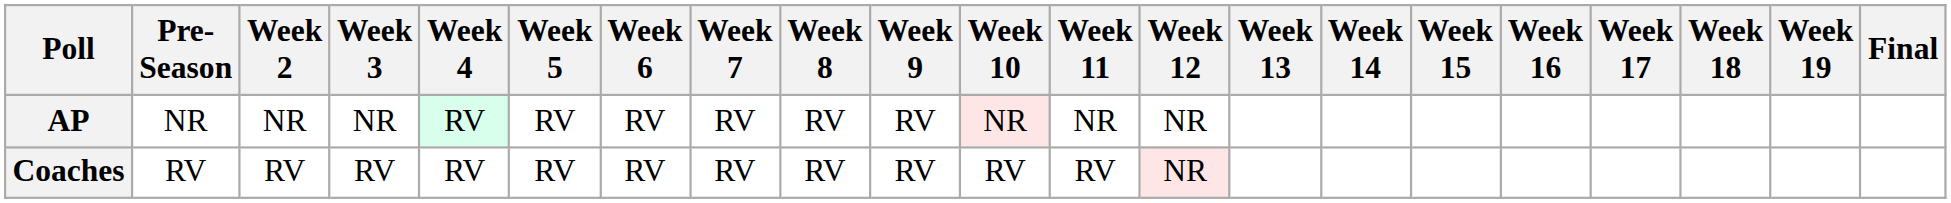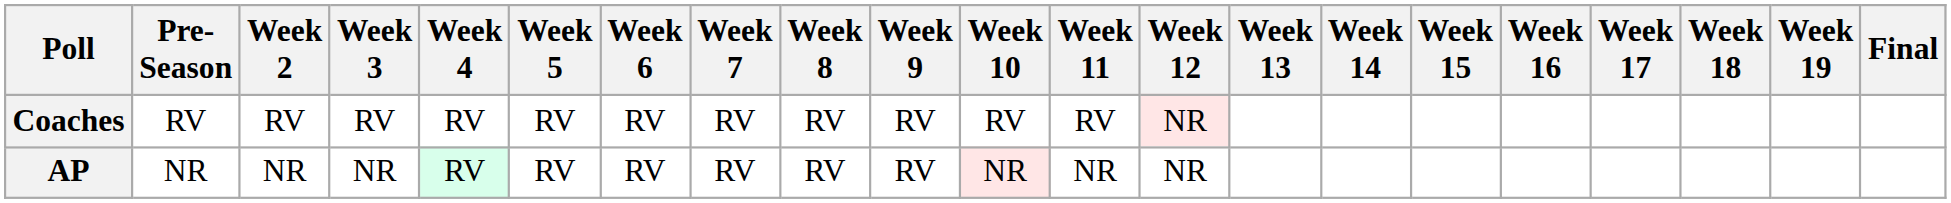 <table class="wikitable" style="white-space:nowrap;font-size:90%">
 <tr>
 <th>Poll</th>
 <th>Pre-<br>Season</th>
 <th>Week<br>2</th>
 <th>Week<br>3</th>
 <th>Week<br>4</th>
 <th>Week<br>5</th>
 <th>Week<br>6</th>
 <th>Week<br>7</th>
 <th>Week<br>8</th>
 <th>Week<br>9</th>
 <th>Week<br>10</th>
 <th>Week<br>11</th>
 <th>Week<br>12</th>
 <th>Week<br>13</th>
 <th>Week<br>14</th>
 <th>Week<br>15</th>
 <th>Week<br>16</th>
 <th>Week<br>17</th>
 <th>Week<br>18</th>
 <th>Week<br>19</th>
 <th>Final</th>
 </tr>
 <tr style="text-align:center;">
+<th>Coaches</th>
+<td style="background:#FFF;">RV</td>
+<td style="background:#FFF;">RV</td>
+<td style="background:#FFF;">RV</td>
+<td style="background:#FFF;">RV</td>
+<td style="background:#FFF;">RV</td>
+<td style="background:#FFF;">RV</td>
+<td style="background:#FFF;">RV</td>
+<td style="background:#FFF;">RV</td>
+<td style="background:#FFF;">RV</td>
+<td style="background:#FFF;">RV</td>
+<td style="background:#FFF;">RV</td>
+<td style="background:#FFE6E6;">NR</td>
+<td style="background:#FFF;"></td>
+<td style="background:#FFF;"></td>
+<td style="background:#FFF;"></td>
+<td style="background:#FFF;"></td>
+<td style="background:#FFF;"></td>
+<td style="background:#FFF;"></td>
+<td style="background:#FFF;"></td>
+<td style="background:#FFF;"></td>
+</tr>
+<tr style="text-align:center;">
 <th>AP</th>
 <td style="background:#FFF;">NR</td>
 <td style="background:#FFF;">NR</td>
 <td style="background:#FFF;">NR</td>
 <td style="background:#D8FFEB;">RV</td>
 <td style="background:#FFF;">RV</td>
 <td style="background:#FFF;">RV</td>
 <td style="background:#FFF;">RV</td>
 <td style="background:#FFF;">RV</td>
 <td style="background:#FFF;">RV</td>
 <td style="background:#FFE6E6;">NR</td>
 <td style="background:#FFF;">NR</td>
 <td style="background:#FFF;">NR</td>
 <td style="background:#FFF;"></td>
 <td style="background:#FFF;"></td>
 <td style="background:#FFF;"></td>
 <td style="background:#FFF;"></td>
 <td style="background:#FFF;"></td>
 <td style="background:#FFF;"></td>
 <td style="background:#FFF;"></td>
 <td style="background:#FFF;"></td>
 </tr>
-<tr style="text-align:center;">
-<th>Coaches</th>
-<td style="background:#FFF;">RV</td>
-<td style="background:#FFF;">RV</td>
-<td style="background:#FFF;">RV</td>
-<td style="background:#FFF;">RV</td>
-<td style="background:#FFF;">RV</td>
-<td style="background:#FFF;">RV</td>
-<td style="background:#FFF;">RV</td>
-<td style="background:#FFF;">RV</td>
-<td style="background:#FFF;">RV</td>
-<td style="background:#FFF;">RV</td>
-<td style="background:#FFF;">RV</td>
-<td style="background:#FFE6E6;">NR</td>
-<td style="background:#FFF;"></td>
-<td style="background:#FFF;"></td>
-<td style="background:#FFF;"></td>
-<td style="background:#FFF;"></td>
-<td style="background:#FFF;"></td>
-<td style="background:#FFF;"></td>
-<td style="background:#FFF;"></td>
-<td style="background:#FFF;"></td>
-</tr>
 </table>
